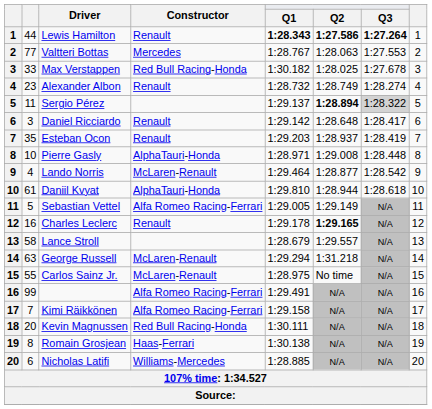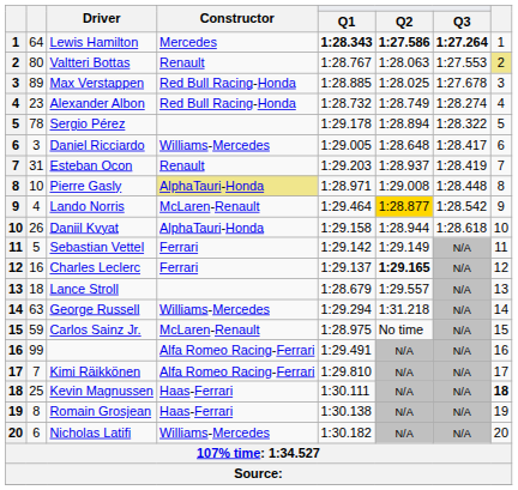 <table class="wikitable sortable" style="font-size: 85%;">
 <tr>
 <th rowspan="2"></th>
 <th rowspan="2"></th>
 <th rowspan="2">Driver</th>
 <th rowspan="2">Constructor</th>
 <th colspan="3" style="background:#eaecf0; text-align:center;"></th>
 <th rowspan="2"></th>
 </tr>
 <tr>
 <th scope="col">Q1</th>
 <th scope="col">Q2</th>
 <th scope="col">Q3</th>
 </tr>
 <tr>
 <th scope="row">1</th>
-<td align="center">44</td>
+<td align="center">64</td>
 <td data-sort-value="ham"> <a href='#'>Lewis Hamilton</a></td>
-<td><a href='#'>Renault</a></td>
+<td><a href='#'>Mercedes</a></td>
 <td><strong>1:28.343</strong></td>
 <td><strong>1:27.586</strong></td>
 <td><strong>1:27.264</strong></td>
 <td align="center">1</td>
 </tr>
 <tr>
 <th scope="row">2</th>
-<td align="center">77</td>
+<td align="center">80</td>
 <td data-sort-value="bot"> <a href='#'>Valtteri Bottas</a></td>
-<td><a href='#'>Mercedes</a></td>
+<td><a href='#'>Renault</a></td>
 <td>1:28.767</td>
 <td>1:28.063</td>
 <td>1:27.553</td>
-<td align="center">2</td>
+<td align="center" style="background: khaki;">2</td>
 </tr>
 <tr>
 <th scope="row">3</th>
-<td align="center">33</td>
+<td align="center">89</td>
 <td data-sort-value="ver"> <a href='#'>Max Verstappen</a></td>
 <td><a href='#'>Red Bull Racing</a>-<a href='#'>Honda</a></td>
-<td>1:30.182</td>
+<td>1:28.885</td>
 <td>1:28.025</td>
 <td>1:27.678</td>
 <td align="center">3</td>
 </tr>
 <tr>
 <th scope="row">4</th>
 <td align="center">23</td>
 <td data-sort-value="alb"> <a href='#'>Alexander Albon</a></td>
-<td><a href='#'>Renault</a></td>
+<td><a href='#'>Red Bull Racing</a>-<a href='#'>Honda</a></td>
 <td>1:28.732</td>
 <td>1:28.749</td>
 <td>1:28.274</td>
 <td align="center">4</td>
 </tr>
 <tr>
 <th scope="row">5</th>
-<td align="center">11</td>
+<td align="center">78</td>
 <td data-sort-value="per"> <a href='#'>Sergio Pérez</a></td>
 <td></td>
-<td>1:29.137</td>
-<td><strong>1:28.894</strong></td>
-<td style="background: lightgrey;">1:28.322</td>
+<td>1:29.178</td>
+<td>1:28.894</td>
+<td>1:28.322</td>
 <td align="center">5</td>
 </tr>
 <tr>
 <th scope="row">6</th>
 <td align="center">3</td>
 <td data-sort-value="ric"> <a href='#'>Daniel Ricciardo</a></td>
-<td><a href='#'>Renault</a></td>
-<td>1:29.142</td>
+<td><a href='#'>Williams</a>-<a href='#'>Mercedes</a></td>
+<td>1:29.005</td>
 <td>1:28.648</td>
 <td>1:28.417</td>
 <td align="center">6</td>
 </tr>
 <tr>
 <th scope="row">7</th>
-<td align="center">35</td>
+<td align="center">31</td>
 <td data-sort-value="oco"> <a href='#'>Esteban Ocon</a></td>
 <td><a href='#'>Renault</a></td>
 <td>1:29.203</td>
 <td>1:28.937</td>
 <td>1:28.419</td>
 <td align="center">7</td>
 </tr>
 <tr>
 <th scope="row">8</th>
 <td align="center">10</td>
 <td data-sort-value="gas"> <a href='#'>Pierre Gasly</a></td>
-<td><a href='#'>AlphaTauri</a>-<a href='#'>Honda</a></td>
+<td style="background: khaki;"><a href='#'>AlphaTauri</a>-<a href='#'>Honda</a></td>
 <td>1:28.971</td>
 <td>1:29.008</td>
 <td>1:28.448</td>
 <td align="center">8</td>
 </tr>
 <tr>
 <th scope="row">9</th>
 <td align="center">4</td>
 <td data-sort-value="nor"> <a href='#'>Lando Norris</a></td>
 <td><a href='#'>McLaren</a>-<a href='#'>Renault</a></td>
 <td>1:29.464</td>
-<td>1:28.877</td>
+<td style="background: gold;">1:28.877</td>
 <td>1:28.542</td>
 <td align="center">9</td>
 </tr>
 <tr>
 <th scope="row">10</th>
-<td align="center">61</td>
+<td align="center">26</td>
 <td data-sort-value="kvy"> <a href='#'>Daniil Kvyat</a></td>
 <td nowrap><a href='#'>AlphaTauri</a>-<a href='#'>Honda</a></td>
-<td>1:29.810</td>
+<td>1:29.158</td>
 <td>1:28.944</td>
 <td>1:28.618</td>
 <td align="center">10</td>
 </tr>
 <tr>
 <th scope="row">11</th>
 <td align="center">5</td>
 <td data-sort-value="vet"> <a href='#'>Sebastian Vettel</a></td>
-<td><a href='#'>Alfa Romeo Racing</a>-<a href='#'>Ferrari</a></td>
-<td>1:29.005</td>
+<td><a href='#'>Ferrari</a></td>
+<td>1:29.142</td>
 <td>1:29.149</td>
 <td style="background: silver" align="center" data-sort-value="11"><small>N/A</small></td>
 <td align="center">11</td>
 </tr>
 <tr>
 <th scope="row">12</th>
 <td align="center">16</td>
 <td data-sort-value="lec"> <a href='#'>Charles Leclerc</a></td>
-<td><a href='#'>Renault</a></td>
-<td>1:29.178</td>
+<td><a href='#'>Ferrari</a></td>
+<td>1:29.137</td>
 <td><strong>1:29.165</strong></td>
 <td style="background: silver" align="center" data-sort-value="12"><small>N/A</small></td>
 <td align="center">12</td>
 </tr>
 <tr>
 <th scope="row">13</th>
-<td align="center">58</td>
+<td align="center">18</td>
 <td data-sort-value="str"> <a href='#'>Lance Stroll</a></td>
 <td></td>
 <td>1:28.679</td>
 <td>1:29.557</td>
 <td style="background: silver" align="center" data-sort-value="13"><small>N/A</small></td>
 <td align="center">13</td>
 </tr>
 <tr>
 <th scope="row">14</th>
 <td align="center">63</td>
 <td nowrap data-sort-value="rus"> <a href='#'>George Russell</a></td>
-<td><a href='#'>McLaren</a>-<a href='#'>Renault</a></td>
+<td><a href='#'>Williams</a>-<a href='#'>Mercedes</a></td>
 <td>1:29.294</td>
 <td>1:31.218</td>
 <td style="background: silver" align="center" data-sort-value="14"><small>N/A</small></td>
 <td align="center">14</td>
 </tr>
 <tr>
 <th scope="row">15</th>
-<td align="center">55</td>
+<td align="center">59</td>
 <td data-sort-value="sai"> <a href='#'>Carlos Sainz Jr.</a></td>
 <td nowrap><a href='#'>McLaren</a>-<a href='#'>Renault</a></td>
 <td>1:28.975</td>
 <td>No time</td>
 <td style="background: silver" align="center" data-sort-value="15"><small>N/A</small></td>
 <td align="center">15</td>
 </tr>
 <tr>
 <th scope="row">16</th>
 <td align="center">99</td>
 <td data-sort-value="gio"></td>
 <td><a href='#'>Alfa Romeo Racing</a>-<a href='#'>Ferrari</a></td>
 <td>1:29.491</td>
 <td style="background: silver" align="center" data-sort-value="16"><small>N/A</small></td>
 <td style="background: silver" align="center" data-sort-value="16"><small>N/A</small></td>
 <td align="center">16</td>
 </tr>
 <tr>
 <th scope="row">17</th>
 <td align="center">7</td>
 <td data-sort-value="rai"> <a href='#'>Kimi Räikkönen</a></td>
 <td><a href='#'>Alfa Romeo Racing</a>-<a href='#'>Ferrari</a></td>
-<td>1:29.158</td>
+<td>1:29.810</td>
 <td style="background: silver" align="center" data-sort-value="17"><small>N/A</small></td>
 <td style="background: silver" align="center" data-sort-value="17"><small>N/A</small></td>
 <td align="center">17</td>
 </tr>
 <tr>
 <th scope="row">18</th>
-<td align="center">20</td>
+<td align="center">25</td>
 <td data-sort-value="mag"> <a href='#'>Kevin Magnussen</a></td>
-<td><a href='#'>Red Bull Racing</a>-<a href='#'>Honda</a></td>
+<td><a href='#'>Haas</a>-<a href='#'>Ferrari</a></td>
 <td>1:30.111</td>
 <td style="background: silver" align="center" data-sort-value="18"><small>N/A</small></td>
 <td style="background: silver" align="center" data-sort-value="18"><small>N/A</small></td>
-<td align="center">18</td>
+<td align="center"><strong>18</strong></td>
 </tr>
 <tr>
 <th scope="row">19</th>
 <td align="center">8</td>
 <td data-sort-value="gro"> <a href='#'>Romain Grosjean</a></td>
 <td><a href='#'>Haas</a>-<a href='#'>Ferrari</a></td>
 <td>1:30.138</td>
 <td style="background: silver" align="center" data-sort-value="19"><small>N/A</small></td>
 <td style="background: silver" align="center" data-sort-value="19"><small>N/A</small></td>
 <td align="center">19</td>
 </tr>
 <tr>
 <th scope="row">20</th>
 <td align="center">6</td>
 <td data-sort-value="lat"> <a href='#'>Nicholas Latifi</a></td>
 <td><a href='#'>Williams</a>-<a href='#'>Mercedes</a></td>
-<td>1:28.885</td>
+<td>1:30.182</td>
 <td style="background: silver" align="center" data-sort-value="20"><small>N/A</small></td>
 <td style="background: silver" align="center" data-sort-value="20"><small>N/A</small></td>
 <td align="center">20</td>
 </tr>
 <tr>
 <th colspan="8"><a href='#'>107% time</a>: 1:34.527</th>
 </tr>
 <tr>
 <th colspan="8">Source:</th>
 </tr>
 <tr>
 </tr>
 </table>
